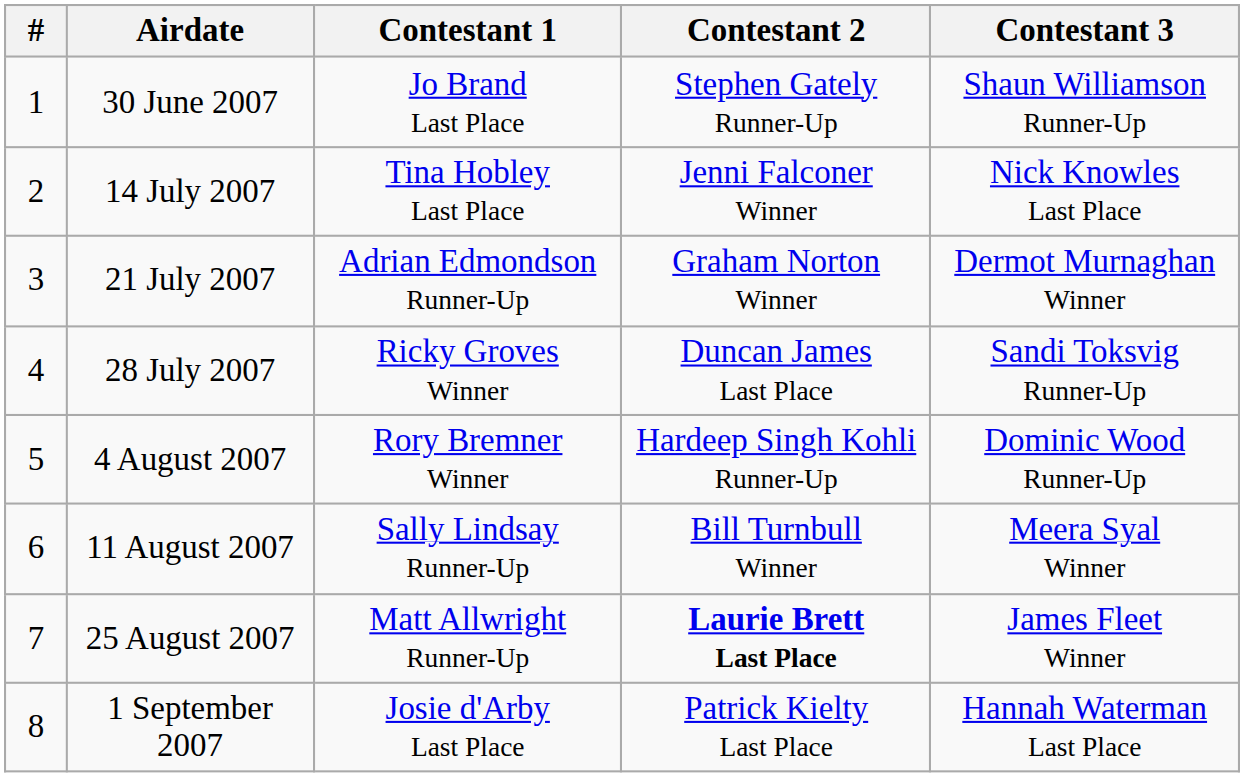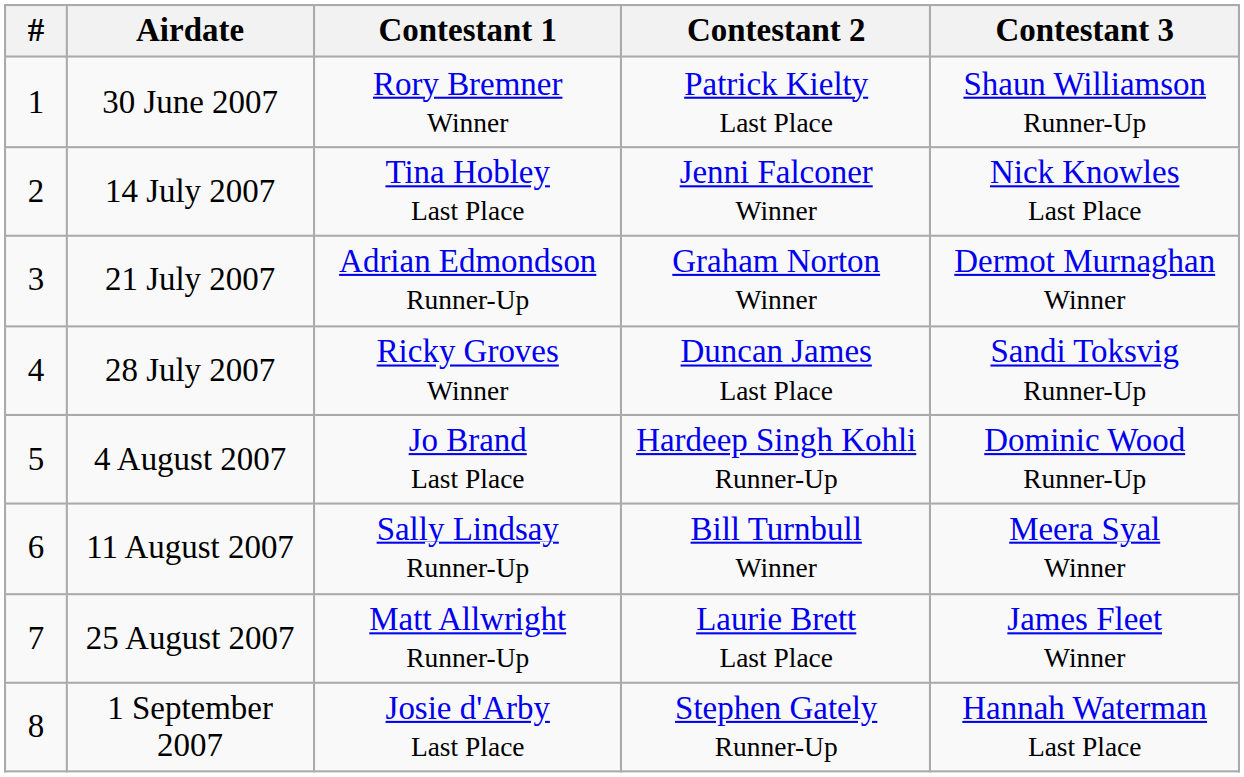 <table class="wikitable" style="text-align:center; width:600px;">
 <tr>
 <th width="5%">#</th>
 <th width="20%">Airdate</th>
 <th width="25%">Contestant 1</th>
 <th width="25%">Contestant 2</th>
 <th width="25%">Contestant 3</th>
 </tr>
 <tr>
 <td>1</td>
 <td>30 June 2007</td>
-<td><a href='#'>Jo Brand</a><br><small>Last Place</small></td>
-<td><a href='#'>Stephen Gately</a><br><small>Runner-Up</small></td>
+<td><a href='#'>Rory Bremner</a><br><small>Winner</small></td>
+<td><a href='#'>Patrick Kielty</a><br><small>Last Place</small></td>
 <td><a href='#'>Shaun Williamson</a><br><small>Runner-Up</small></td>
 </tr>
 <tr>
 <td>2</td>
 <td>14 July 2007</td>
 <td><a href='#'>Tina Hobley</a><br><small>Last Place</small></td>
 <td><a href='#'>Jenni Falconer</a><br><small>Winner</small></td>
 <td><a href='#'>Nick Knowles</a><br><small>Last Place</small></td>
 </tr>
 <tr>
 <td>3</td>
 <td>21 July 2007</td>
 <td><a href='#'>Adrian Edmondson</a><br><small>Runner-Up</small></td>
 <td><a href='#'>Graham Norton</a><br><small>Winner</small></td>
 <td><a href='#'>Dermot Murnaghan</a><br><small>Winner</small></td>
 </tr>
 <tr>
 <td>4</td>
 <td>28 July 2007</td>
 <td><a href='#'>Ricky Groves</a><br><small>Winner</small></td>
 <td><a href='#'>Duncan James</a><br><small>Last Place</small></td>
 <td><a href='#'>Sandi Toksvig</a><br><small>Runner-Up</small></td>
 </tr>
 <tr>
 <td>5</td>
 <td>4 August 2007</td>
-<td><a href='#'>Rory Bremner</a><br><small>Winner</small></td>
+<td><a href='#'>Jo Brand</a><br><small>Last Place</small></td>
 <td><a href='#'>Hardeep Singh Kohli</a><br><small>Runner-Up</small></td>
 <td><a href='#'>Dominic Wood</a><br><small>Runner-Up</small></td>
 </tr>
 <tr>
 <td>6</td>
 <td>11 August 2007</td>
 <td><a href='#'>Sally Lindsay</a><br><small>Runner-Up</small></td>
 <td><a href='#'>Bill Turnbull</a><br><small>Winner</small></td>
 <td><a href='#'>Meera Syal</a><br><small>Winner</small></td>
 </tr>
 <tr>
 <td>7</td>
 <td>25 August 2007</td>
 <td><a href='#'>Matt Allwright</a><br><small>Runner-Up</small></td>
-<td><strong><a href='#'>Laurie Brett</a><br><small>Last Place</small></strong></td>
+<td><a href='#'>Laurie Brett</a><br><small>Last Place</small></td>
 <td><a href='#'>James Fleet</a><br><small>Winner</small></td>
 </tr>
 <tr>
 <td>8</td>
 <td>1 September 2007</td>
 <td><a href='#'>Josie d'Arby</a><br><small>Last Place</small></td>
-<td><a href='#'>Patrick Kielty</a><br><small>Last Place</small></td>
+<td><a href='#'>Stephen Gately</a><br><small>Runner-Up</small></td>
 <td><a href='#'>Hannah Waterman</a><br><small>Last Place</small></td>
 </tr>
 </table>
